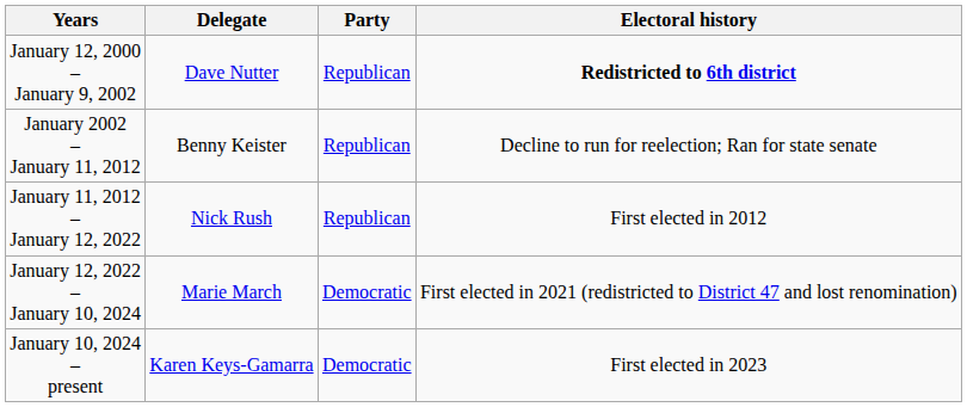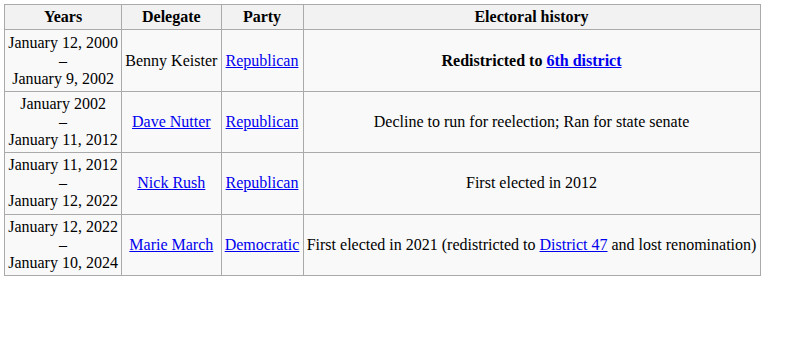 <table class=wikitable style="text-align:center">
 <tr valign=bottom>
 <th>Years</th>
 <th>Delegate</th>
 <th>Party</th>
 <th>Electoral history</th>
 </tr>
 <tr>
 <td nowrap><span>January 12, 2000</span><br>–<br><span>January 9, 2002</span></td>
-<td><a href='#'>Dave Nutter</a></td>
+<td>Benny Keister</td>
 <td><a href='#'>Republican</a></td>
 <td><strong>Redistricted to <a href='#'>6th district</a></strong></td>
 </tr>
 <tr>
 <td nowrap><span>January 2002</span><br>–<br><span>January 11, 2012</span></td>
-<td>Benny Keister</td>
+<td><a href='#'>Dave Nutter</a></td>
 <td><a href='#'>Republican</a></td>
 <td>Decline to run for reelection; Ran for state senate</td>
 </tr>
 <tr>
 <td nowrap><span>January 11, 2012</span><br>–<br><span>January 12, 2022</span></td>
 <td><a href='#'>Nick Rush</a></td>
 <td><a href='#'>Republican</a></td>
 <td>First elected in 2012</td>
 </tr>
 <tr>
 <td nowrap><span>January 12, 2022</span><br>–<br><span>January 10, 2024</span></td>
 <td><a href='#'>Marie March</a></td>
 <td><a href='#'>Democratic</a></td>
 <td>First elected in 2021 (redistricted to <a href='#'>District 47</a> and lost renomination)</td>
 </tr>
-<tr>
-<td><span>January 10, 2024</span><br>–<br><span>present</span></td>
-<td><a href='#'>Karen Keys-Gamarra</a></td>
-<td><a href='#'>Democratic</a></td>
-<td>First elected in 2023</td>
-</tr>
 </table>
